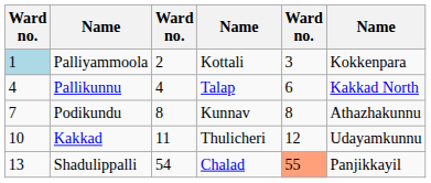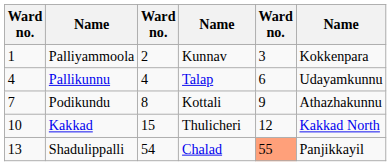 <table class="wikitable sortable" style="font-size: 95%;">
 <tr>
 <th width="20px">Ward no.</th>
 <th width="75px">Name</th>
 <th width="20px">Ward no.</th>
 <th width="75px">Name</th>
 <th width="20px">Ward no.</th>
 <th width="75px">Name</th>
 </tr>
 <tr>
-<td style="background: lightblue;">1</td>
+<td>1</td>
 <td>Palliyammoola</td>
 <td>2</td>
-<td>Kottali</td>
+<td>Kunnav</td>
 <td>3</td>
 <td>Kokkenpara</td>
 </tr>
 <tr>
 <td>4</td>
 <td><a href='#'>Pallikunnu</a></td>
 <td>4</td>
 <td><a href='#'>Talap</a></td>
 <td>6</td>
-<td><a href='#'>Kakkad North</a></td>
+<td>Udayamkunnu</td>
 </tr>
 <tr>
 <td>7</td>
 <td>Podikundu</td>
 <td>8</td>
-<td>Kunnav</td>
-<td>8</td>
+<td>Kottali</td>
+<td>9</td>
 <td>Athazhakunnu</td>
 </tr>
 <tr>
 <td>10</td>
 <td><a href='#'>Kakkad</a></td>
-<td>11</td>
+<td>15</td>
 <td>Thulicheri</td>
 <td>12</td>
-<td>Udayamkunnu</td>
+<td><a href='#'>Kakkad North</a></td>
 </tr>
 <tr>
 <td>13</td>
 <td>Shadulippalli</td>
 <td>54</td>
 <td><a href='#'>Chalad</a></td>
 <td style="background: lightsalmon;">55</td>
 <td>Panjikkayil</td>
 </tr>
 </table>
